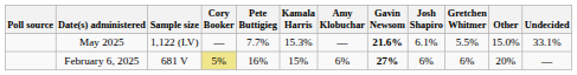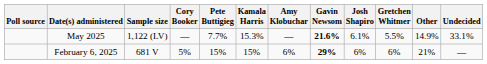 <table class="wikitable sortable mw-datatable" style="font-size:90%;text-align:center;">
 <tr valign="bottom" style="font-size:90%;">
 <th>Poll source</th>
 <th>Date(s) administered</th>
 <th>Sample size</th>
 <th>Cory<br>Booker</th>
 <th>Pete<br>Buttigieg</th>
 <th>Kamala<br>Harris</th>
 <th>Amy<br>Klobuchar</th>
 <th>Gavin<br>Newsom</th>
 <th>Josh<br>Shapiro</th>
 <th>Gretchen<br>Whitmer</th>
 <th>Other</th>
 <th>Undecided</th>
 </tr>
 <tr>
 <td></td>
 <td>May 2025</td>
 <td>1,122 (LV)</td>
 <td>—</td>
 <td>7.7%</td>
 <td>15.3%</td>
 <td>—</td>
 <td><strong>21.6%</strong></td>
 <td>6.1%</td>
 <td>5.5%</td>
-<td>15.0%</td>
+<td>14.9%</td>
 <td>33.1%</td>
 </tr>
 <tr>
 <td></td>
 <td>February 6, 2025</td>
 <td>681 V</td>
-<td style="background: khaki;">5%</td>
-<td>16%</td>
+<td>5%</td>
+<td>15%</td>
 <td>15%</td>
 <td>6%</td>
-<td><strong>27%</strong></td>
+<td><strong>29%</strong></td>
 <td>6%</td>
 <td>6%</td>
-<td>20%</td>
+<td>21%</td>
 <td>—</td>
 </tr>
 </table>
